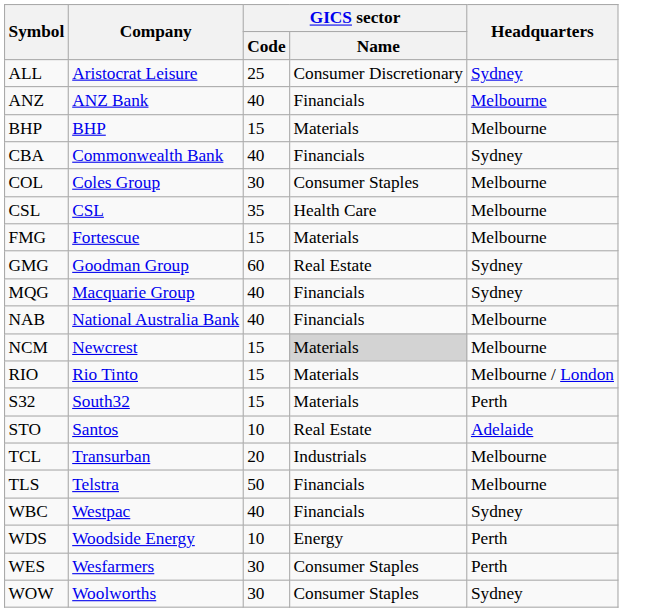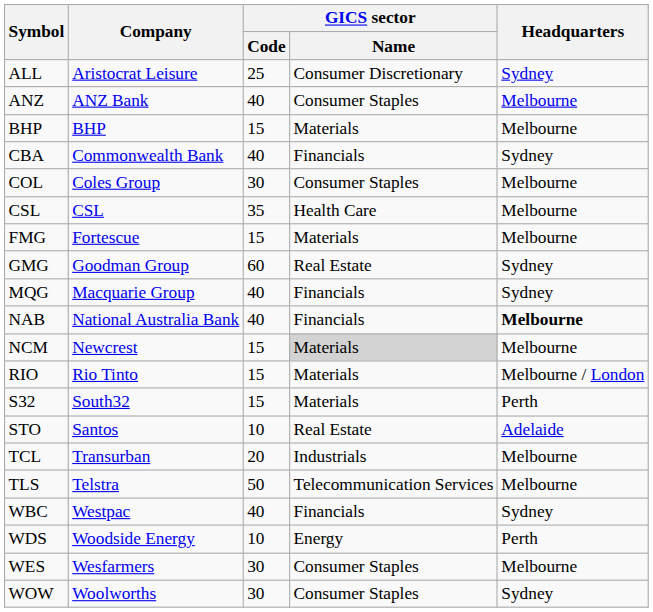 <table class="wikitable sortable">
 <tr>
 <th rowspan="2">Symbol</th>
 <th rowspan="2">Company</th>
 <th colspan="2"><a href='#'>GICS</a> sector</th>
 <th rowspan="2">Headquarters</th>
 </tr>
 <tr>
 <th>Code</th>
 <th>Name</th>
 </tr>
 <tr>
 <td>ALL</td>
 <td><a href='#'>Aristocrat Leisure</a></td>
 <td>25</td>
 <td>Consumer Discretionary</td>
 <td> <a href='#'>Sydney</a></td>
 </tr>
 <tr>
 <td>ANZ</td>
 <td><a href='#'>ANZ Bank</a></td>
 <td>40</td>
-<td>Financials</td>
+<td>Consumer Staples</td>
 <td> <a href='#'>Melbourne</a></td>
 </tr>
 <tr>
 <td>BHP</td>
 <td><a href='#'>BHP</a></td>
 <td>15</td>
 <td>Materials</td>
 <td> Melbourne</td>
 </tr>
 <tr>
 <td>CBA</td>
 <td><a href='#'>Commonwealth Bank</a></td>
 <td>40</td>
 <td>Financials</td>
 <td> Sydney</td>
 </tr>
 <tr>
 <td>COL</td>
 <td><a href='#'>Coles Group</a></td>
 <td>30</td>
 <td>Consumer Staples</td>
 <td> Melbourne</td>
 </tr>
 <tr>
 <td>CSL</td>
 <td><a href='#'>CSL</a></td>
 <td>35</td>
 <td>Health Care</td>
 <td> Melbourne</td>
 </tr>
 <tr>
 <td>FMG</td>
 <td><a href='#'>Fortescue</a></td>
 <td>15</td>
 <td>Materials</td>
 <td> Melbourne</td>
 </tr>
 <tr>
 <td>GMG</td>
 <td><a href='#'>Goodman Group</a></td>
 <td>60</td>
 <td>Real Estate</td>
 <td> Sydney</td>
 </tr>
 <tr>
 <td>MQG</td>
 <td><a href='#'>Macquarie Group</a></td>
 <td>40</td>
 <td>Financials</td>
 <td> Sydney</td>
 </tr>
 <tr>
 <td>NAB</td>
 <td><a href='#'>National Australia Bank</a></td>
 <td>40</td>
 <td>Financials</td>
-<td> Melbourne</td>
+<td><strong> Melbourne</strong></td>
 </tr>
 <tr>
 <td>NCM</td>
 <td><a href='#'>Newcrest</a></td>
 <td>15</td>
 <td style="background: lightgrey;">Materials</td>
 <td> Melbourne</td>
 </tr>
 <tr>
 <td>RIO</td>
 <td><a href='#'>Rio Tinto</a></td>
 <td>15</td>
 <td>Materials</td>
 <td> Melbourne /  <a href='#'>London</a></td>
 </tr>
 <tr>
 <td>S32</td>
 <td><a href='#'>South32</a></td>
 <td>15</td>
 <td>Materials</td>
 <td> Perth</td>
 </tr>
 <tr>
 <td>STO</td>
 <td><a href='#'>Santos</a></td>
 <td>10</td>
 <td>Real Estate</td>
 <td> <a href='#'>Adelaide</a></td>
 </tr>
 <tr>
 <td>TCL</td>
 <td><a href='#'>Transurban</a></td>
 <td>20</td>
 <td>Industrials</td>
 <td> Melbourne</td>
 </tr>
 <tr>
 <td>TLS</td>
 <td><a href='#'>Telstra</a></td>
 <td>50</td>
-<td>Financials</td>
+<td>Telecommunication Services</td>
 <td> Melbourne</td>
 </tr>
 <tr>
 <td>WBC</td>
 <td><a href='#'>Westpac</a></td>
 <td>40</td>
 <td>Financials</td>
 <td> Sydney</td>
 </tr>
 <tr>
 <td>WDS</td>
 <td><a href='#'>Woodside Energy</a></td>
 <td>10</td>
 <td>Energy</td>
 <td> Perth</td>
 </tr>
 <tr>
 <td>WES</td>
 <td><a href='#'>Wesfarmers</a></td>
 <td>30</td>
 <td>Consumer Staples</td>
-<td> Perth</td>
+<td> Melbourne</td>
 </tr>
 <tr>
 <td>WOW</td>
 <td><a href='#'>Woolworths</a></td>
 <td>30</td>
 <td>Consumer Staples</td>
 <td> Sydney</td>
 </tr>
 </table>
